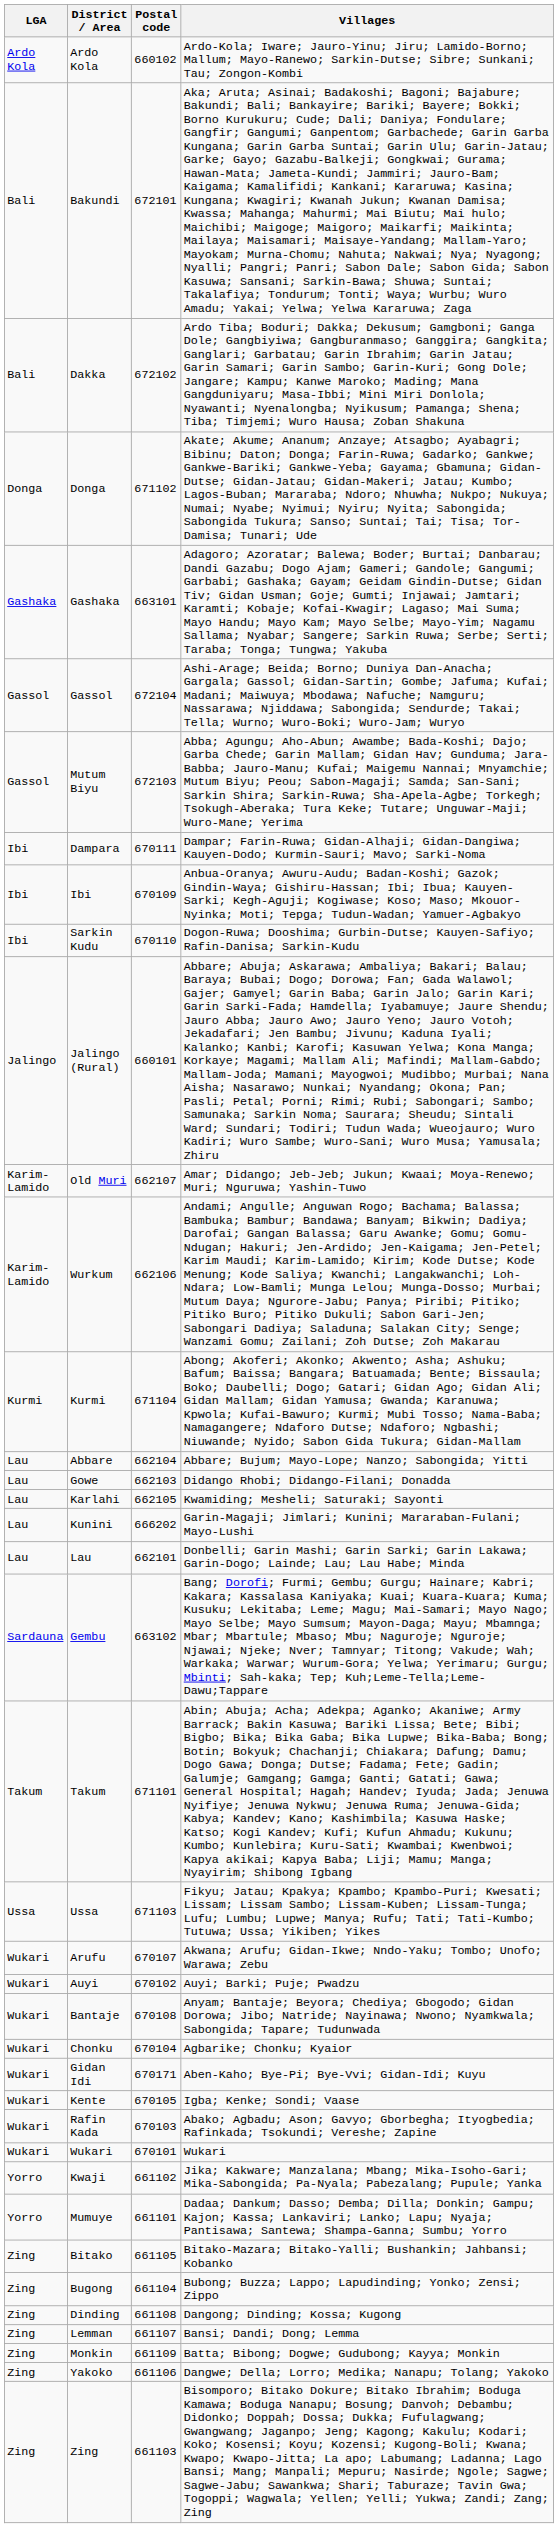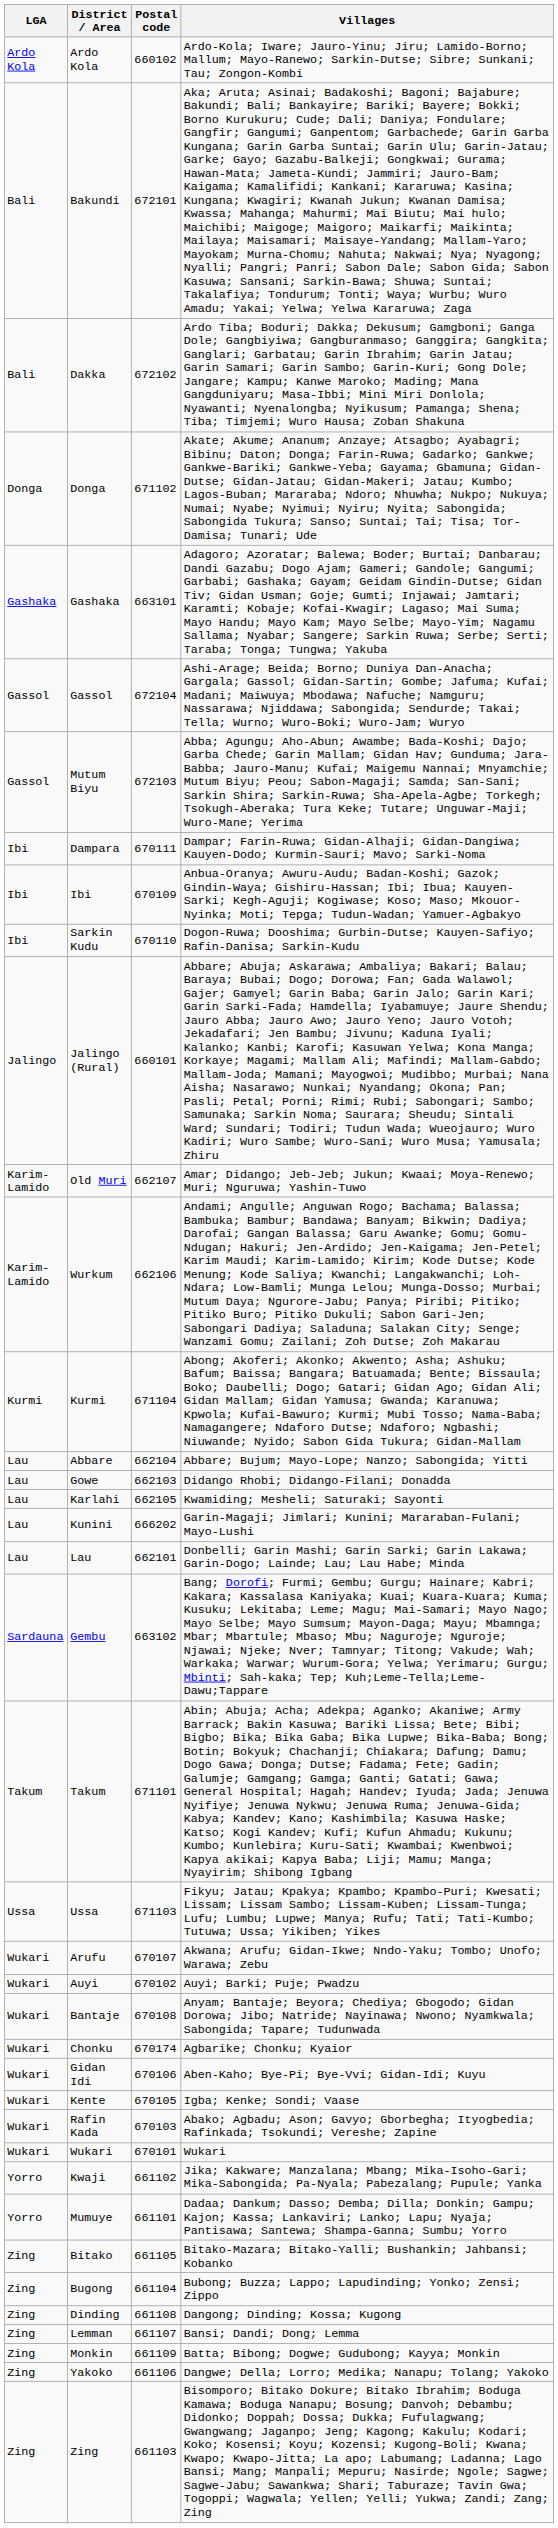 <table class="wikitable sortable">
 <tr>
 <th>LGA</th>
 <th>District / Area</th>
 <th>Postal code</th>
 <th>Villages</th>
 </tr>
 <tr>
 <td><a href='#'>Ardo Kola</a></td>
 <td>Ardo Kola</td>
 <td>660102</td>
 <td>Ardo-Kola; Iware; Jauro-Yinu; Jiru; Lamido-Borno; Mallum; Mayo-Ranewo; Sarkin-Dutse; Sibre; Sunkani; Tau; Zongon-Kombi</td>
 </tr>
 <tr>
 <td>Bali</td>
 <td>Bakundi</td>
 <td>672101</td>
 <td>Aka; Aruta; Asinai; Badakoshi; Bagoni; Bajabure; Bakundi; Bali; Bankayire; Bariki; Bayere; Bokki; Borno Kurukuru; Cude; Dali; Daniya; Fondulare; Gangfir; Gangumi; Ganpentom; Garbachede; Garin Garba Kungana; Garin Garba Suntai; Garin Ulu; Garin-Jatau; Garke; Gayo; Gazabu-Balkeji; Gongkwai; Gurama; Hawan-Mata; Jameta-Kundi; Jammiri; Jauro-Bam; Kaigama; Kamalifidi; Kankani; Kararuwa; Kasina; Kungana; Kwagiri; Kwanah Jukun; Kwanan Damisa; Kwassa; Mahanga; Mahurmi; Mai Biutu; Mai hulo; Maichibi; Maigoge; Maigoro; Maikarfi; Maikinta; Mailaya; Maisamari; Maisaye-Yandang; Mallam-Yaro; Mayokam; Murna-Chomu; Nahuta; Nakwai; Nya; Nyagong; Nyalli; Pangri; Panri; Sabon Dale; Sabon Gida; Sabon Kasuwa; Sansani; Sarkin-Bawa; Shuwa; Suntai; Takalafiya; Tondurum; Tonti; Waya; Wurbu; Wuro Amadu; Yakai; Yelwa; Yelwa Kararuwa; Zaga</td>
 </tr>
 <tr>
 <td>Bali</td>
 <td>Dakka</td>
 <td>672102</td>
 <td>Ardo Tiba; Boduri; Dakka; Dekusum; Gamgboni; Ganga Dole; Gangbiyiwa; Gangburanmaso; Ganggira; Gangkita; Ganglari; Garbatau; Garin Ibrahim; Garin Jatau; Garin Samari; Garin Sambo; Garin-Kuri; Gong Dole; Jangare; Kampu; Kanwe Maroko; Mading; Mana Gangduniyaru; Masa-Ibbi; Mini Miri Donlola; Nyawanti; Nyenalongba; Nyikusum; Pamanga; Shena; Tiba; Timjemi; Wuro Hausa; Zoban Shakuna</td>
 </tr>
 <tr>
 <td>Donga</td>
 <td>Donga</td>
 <td>671102</td>
 <td>Akate; Akume; Ananum; Anzaye; Atsagbo; Ayabagri; Bibinu; Daton; Donga; Farin-Ruwa; Gadarko; Gankwe; Gankwe-Bariki; Gankwe-Yeba; Gayama; Gbamuna; Gidan-Dutse; Gidan-Jatau; Gidan-Makeri; Jatau; Kumbo; Lagos-Buban; Mararaba; Ndoro; Nhuwha; Nukpo; Nukuya; Numai; Nyabe; Nyimui; Nyiru; Nyita; Sabongida; Sabongida Tukura; Sanso; Suntai; Tai; Tisa; Tor-Damisa; Tunari; Ude</td>
 </tr>
 <tr>
 <td><a href='#'>Gashaka</a></td>
 <td>Gashaka</td>
 <td>663101</td>
 <td>Adagoro; Azoratar; Balewa; Boder; Burtai; Danbarau; Dandi Gazabu; Dogo Ajam; Gameri; Gandole; Gangumi; Garbabi; Gashaka; Gayam; Geidam Gindin-Dutse; Gidan Tiv; Gidan Usman; Goje; Gumti; Injawai; Jamtari; Karamti; Kobaje; Kofai-Kwagir; Lagaso; Mai Suma; Mayo Handu; Mayo Kam; Mayo Selbe; Mayo-Yim; Nagamu Sallama; Nyabar; Sangere; Sarkin Ruwa; Serbe; Serti; Taraba; Tonga; Tungwa; Yakuba</td>
 </tr>
 <tr>
 <td>Gassol</td>
 <td>Gassol</td>
 <td>672104</td>
 <td>Ashi-Arage; Beida; Borno; Duniya Dan-Anacha; Gargala; Gassol; Gidan-Sartin; Gombe; Jafuma; Kufai; Madani; Maiwuya; Mbodawa; Nafuche; Namguru; Nassarawa; Njiddawa; Sabongida; Sendurde; Takai; Tella; Wurno; Wuro-Boki; Wuro-Jam; Wuryo</td>
 </tr>
 <tr>
 <td>Gassol</td>
 <td>Mutum Biyu</td>
 <td>672103</td>
 <td>Abba; Agungu; Aho-Abun; Awambe; Bada-Koshi; Dajo; Garba Chede; Garin Mallam; Gidan Hav; Gunduma; Jara-Babba; Jauro-Manu; Kufai; Maigemu Nannai; Mnyamchie; Mutum Biyu; Peou; Sabon-Magaji; Samda; San-Sani; Sarkin Shira; Sarkin-Ruwa; Sha-Apela-Agbe; Torkegh; Tsokugh-Aberaka; Tura Keke; Tutare; Unguwar-Maji; Wuro-Mane; Yerima</td>
 </tr>
 <tr>
 <td>Ibi</td>
 <td>Dampara</td>
 <td>670111</td>
 <td>Dampar; Farin-Ruwa; Gidan-Alhaji; Gidan-Dangiwa; Kauyen-Dodo; Kurmin-Sauri; Mavo; Sarki-Noma</td>
 </tr>
 <tr>
 <td>Ibi</td>
 <td>Ibi</td>
 <td>670109</td>
 <td>Anbua-Oranya; Awuru-Audu; Badan-Koshi; Gazok; Gindin-Waya; Gishiru-Hassan; Ibi; Ibua; Kauyen-Sarki; Kegh-Aguji; Kogiwase; Koso; Maso; Mkouor-Nyinka; Moti; Tepga; Tudun-Wadan; Yamuer-Agbakyo</td>
 </tr>
 <tr>
 <td>Ibi</td>
 <td>Sarkin Kudu</td>
 <td>670110</td>
 <td>Dogon-Ruwa; Dooshima; Gurbin-Dutse; Kauyen-Safiyo; Rafin-Danisa; Sarkin-Kudu</td>
 </tr>
 <tr>
 <td>Jalingo</td>
 <td>Jalingo (Rural)</td>
 <td>660101</td>
 <td>Abbare; Abuja; Askarawa; Ambaliya; Bakari; Balau; Baraya; Bubai; Dogo; Dorowa; Fan; Gada Walawol; Gajer; Gamyel; Garin Baba; Garin Jalo; Garin Kari; Garin Sarki-Fada; Hamdella; Iyabamuye; Jaure Shendu; Jauro Abba; Jauro Awo; Jauro Yeno; Jauro Votoh; Jekadafari; Jen Bambu; Jivunu; Kaduna Iyali; Kalanko; Kanbi; Karofi; Kasuwan Yelwa; Kona Manga; Korkaye; Magami; Mallam Ali; Mafindi; Mallam-Gabdo; Mallam-Joda; Mamani;  Mayogwoi; Mudibbo; Murbai; Nana Aisha; Nasarawo; Nunkai; Nyandang; Okona; Pan; Pasli; Petal; Porni; Rimi; Rubi; Sabongari; Sambo; Samunaka; Sarkin Noma; Saurara; Sheudu; Sintali Ward; Sundari; Todiri; Tudun Wada; Wueojauro; Wuro Kadiri; Wuro Sambe; Wuro-Sani; Wuro Musa; Yamusala; Zhiru</td>
 </tr>
 <tr>
 <td>Karim-Lamido</td>
 <td>Old <a href='#'>Muri</a></td>
 <td>662107</td>
 <td>Amar; Didango; Jeb-Jeb; Jukun; Kwaai; Moya-Renewo; Muri; Nguruwa; Yashin-Tuwo</td>
 </tr>
 <tr>
 <td>Karim-Lamido</td>
 <td>Wurkum</td>
 <td>662106</td>
 <td>Andami; Angulle; Anguwan Rogo; Bachama; Balassa; Bambuka; Bambur; Bandawa; Banyam; Bikwin; Dadiya; Darofai; Gangan Balassa; Garu Awanke; Gomu; Gomu-Ndugan; Hakuri; Jen-Ardido; Jen-Kaigama; Jen-Petel; Karim Maudi; Karim-Lamido; Kirim; Kode Dutse; Kode Menung; Kode Saliya; Kwanchi; Langakwanchi; Loh-Ndara; Low-Bamli; Munga Lelou; Munga-Dosso; Murbai; Mutum Daya; Ngurore-Jabu; Panya; Piribi; Pitiko; Pitiko Buro; Pitiko Dukuli; Sabon Gari-Jen; Sabongari Dadiya; Saladuna; Salakan City; Senge; Wanzami Gomu; Zailani; Zoh Dutse; Zoh Makarau</td>
 </tr>
 <tr>
 <td>Kurmi</td>
 <td>Kurmi</td>
 <td>671104</td>
 <td>Abong; Akoferi; Akonko; Akwento; Asha; Ashuku; Bafum; Baissa; Bangara; Batuamada; Bente; Bissaula; Boko; Daubelli; Dogo; Gatari; Gidan Ago; Gidan Ali; Gidan Mallam; Gidan Yamusa; Gwanda; Karanuwa; Kpwola; Kufai-Bawuro; Kurmi; Mubi Tosso; Nama-Baba; Namagangere; Ndaforo Dutse; Ndaforo; Ngbashi; Niuwande; Nyido; Sabon Gida Tukura; Gidan-Mallam</td>
 </tr>
 <tr>
 <td>Lau</td>
 <td>Abbare</td>
 <td>662104</td>
 <td>Abbare; Bujum; Mayo-Lope; Nanzo; Sabongida; Yitti</td>
 </tr>
 <tr>
 <td>Lau</td>
 <td>Gowe</td>
 <td>662103</td>
 <td>Didango Rhobi; Didango-Filani; Donadda</td>
 </tr>
 <tr>
 <td>Lau</td>
 <td>Karlahi</td>
 <td>662105</td>
 <td>Kwamiding; Mesheli; Saturaki; Sayonti</td>
 </tr>
 <tr>
 <td>Lau</td>
 <td>Kunini</td>
 <td>666202</td>
 <td>Garin-Magaji; Jimlari; Kunini; Mararaban-Fulani; Mayo-Lushi</td>
 </tr>
 <tr>
 <td>Lau</td>
 <td>Lau</td>
 <td>662101</td>
 <td>Donbelli; Garin Mashi; Garin Sarki; Garin Lakawa; Garin-Dogo; Lainde; Lau; Lau Habe; Minda</td>
 </tr>
 <tr>
 <td><a href='#'>Sardauna</a></td>
 <td><a href='#'>Gembu</a></td>
 <td>663102</td>
 <td>Bang; <a href='#'>Dorofi</a>; Furmi; Gembu; Gurgu; Hainare; Kabri; Kakara; Kassalasa Kaniyaka; Kuai; Kuara-Kuara; Kuma; Kusuku; Lekitaba; Leme; Magu; Mai-Samari; Mayo Nago; Mayo Selbe; Mayo Sumsum; Mayon-Daga; Mayu; Mbamnga; Mbar; Mbartule; Mbaso; Mbu; Naguroje; Nguroje; Njawai; Njeke; Nver; Tamnyar; Titong; Vakude; Wah; Warkaka; Warwar; Wurum-Gora; Yelwa; Yerimaru; Gurgu;<a href='#'> Mbinti</a>; Sah-kaka; Tep; Kuh;Leme-Tella;Leme-Dawu;Tappare</td>
 </tr>
 <tr>
 <td>Takum</td>
 <td>Takum</td>
 <td>671101</td>
 <td>Abin; Abuja; Acha; Adekpa; Aganko; Akaniwe; Army Barrack; Bakin Kasuwa; Bariki Lissa; Bete; Bibi; Bigbo; Bika; Bika Gaba; Bika Lupwe; Bika-Baba; Bong; Botin; Bokyuk; Chachanji; Chiakara; Dafung; Damu; Dogo Gawa; Donga; Dutse; Fadama; Fete; Gadin; Galumje; Gamgang; Gamga; Ganti; Gatati; Gawa; General Hospital; Hagah; Handev; Iyuda; Jada; Jenuwa Nyifiye; Jenuwa Nykwu; Jenuwa Ruma; Jenuwa-Gida; Kabya; Kandev; Kano; Kashimbila; Kasuwa Haske; Katso; Kogi Kandev; Kufi; Kufun Ahmadu; Kukunu; Kumbo; Kunlebira; Kuru-Sati; Kwambai; Kwenbwoi; Kapya akikai; Kapya Baba; Liji; Mamu; Manga; Nyayirim; Shibong Igbang</td>
 </tr>
 <tr>
 <td>Ussa</td>
 <td>Ussa</td>
 <td>671103</td>
 <td>Fikyu; Jatau; Kpakya; Kpambo; Kpambo-Puri; Kwesati; Lissam; Lissam Sambo; Lissam-Kuben; Lissam-Tunga; Lufu; Lumbu; Lupwe; Manya; Rufu; Tati; Tati-Kumbo; Tutuwa; Ussa; Yikiben; Yikes</td>
 </tr>
 <tr>
 <td>Wukari</td>
 <td>Arufu</td>
 <td>670107</td>
 <td>Akwana; Arufu; Gidan-Ikwe; Nndo-Yaku; Tombo; Unofo; Warawa; Zebu</td>
 </tr>
 <tr>
 <td>Wukari</td>
 <td>Auyi</td>
 <td>670102</td>
 <td>Auyi; Barki; Puje; Pwadzu</td>
 </tr>
 <tr>
 <td>Wukari</td>
 <td>Bantaje</td>
 <td>670108</td>
 <td>Anyam; Bantaje; Beyora; Chediya; Gbogodo; Gidan Dorowa; Jibo; Natride; Nayinawa; Nwono; Nyamkwala; Sabongida; Tapare; Tudunwada</td>
 </tr>
 <tr>
 <td>Wukari</td>
 <td>Chonku</td>
-<td>670104</td>
+<td>670174</td>
 <td>Agbarike; Chonku; Kyaior</td>
 </tr>
 <tr>
 <td>Wukari</td>
 <td>Gidan Idi</td>
-<td>670171</td>
+<td>670106</td>
 <td>Aben-Kaho; Bye-Pi; Bye-Vvi; Gidan-Idi; Kuyu</td>
 </tr>
 <tr>
 <td>Wukari</td>
 <td>Kente</td>
 <td>670105</td>
 <td>Igba; Kenke; Sondi; Vaase</td>
 </tr>
 <tr>
 <td>Wukari</td>
 <td>Rafin Kada</td>
 <td>670103</td>
 <td>Abako; Agbadu; Ason; Gavyo; Gborbegha; Ityogbedia; Rafinkada; Tsokundi; Vereshe; Zapine</td>
 </tr>
 <tr>
 <td>Wukari</td>
 <td>Wukari</td>
 <td>670101</td>
 <td>Wukari</td>
 </tr>
 <tr>
 <td>Yorro</td>
 <td>Kwaji</td>
 <td>661102</td>
 <td>Jika; Kakware; Manzalana; Mbang; Mika-Isoho-Gari; Mika-Sabongida; Pa-Nyala; Pabezalang; Pupule; Yanka</td>
 </tr>
 <tr>
 <td>Yorro</td>
 <td>Mumuye</td>
 <td>661101</td>
 <td>Dadaa; Dankum; Dasso; Demba; Dilla; Donkin; Gampu; Kajon; Kassa; Lankaviri; Lanko; Lapu; Nyaja; Pantisawa; Santewa; Shampa-Ganna; Sumbu; Yorro</td>
 </tr>
 <tr>
 <td>Zing</td>
 <td>Bitako</td>
 <td>661105</td>
 <td>Bitako-Mazara; Bitako-Yalli; Bushankin; Jahbansi; Kobanko</td>
 </tr>
 <tr>
 <td>Zing</td>
 <td>Bugong</td>
 <td>661104</td>
 <td>Bubong; Buzza; Lappo; Lapudinding; Yonko; Zensi; Zippo</td>
 </tr>
 <tr>
 <td>Zing</td>
 <td>Dinding</td>
 <td>661108</td>
 <td>Dangong; Dinding; Kossa; Kugong</td>
 </tr>
 <tr>
 <td>Zing</td>
 <td>Lemman</td>
 <td>661107</td>
 <td>Bansi; Dandi; Dong; Lemma</td>
 </tr>
 <tr>
 <td>Zing</td>
 <td>Monkin</td>
 <td>661109</td>
 <td>Batta; Bibong; Dogwe; Gudubong; Kayya; Monkin</td>
 </tr>
 <tr>
 <td>Zing</td>
 <td>Yakoko</td>
 <td>661106</td>
 <td>Dangwe; Della; Lorro; Medika; Nanapu; Tolang; Yakoko</td>
 </tr>
 <tr>
 <td>Zing</td>
 <td>Zing</td>
 <td>661103</td>
 <td>Bisomporo; Bitako Dokure; Bitako Ibrahim; Boduga Kamawa; Boduga Nanapu; Bosung; Danvoh; Debambu; Didonko; Doppah; Dossa; Dukka; Fufulagwang; Gwangwang; Jaganpo; Jeng; Kagong; Kakulu; Kodari; Koko; Kosensi; Koyu; Kozensi; Kugong-Boli; Kwana; Kwapo; Kwapo-Jitta; La apo; Labumang; Ladanna; Lago Bansi; Mang; Manpali; Mepuru; Nasirde; Ngole; Sagwe; Sagwe-Jabu; Sawankwa; Shari; Taburaze; Tavin Gwa; Togoppi; Wagwala; Yellen; Yelli; Yukwa; Zandi; Zang; Zing</td>
 </tr>
 </table>
